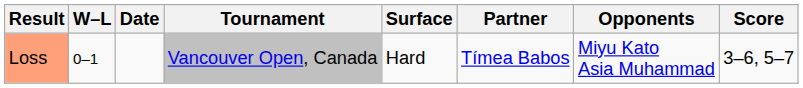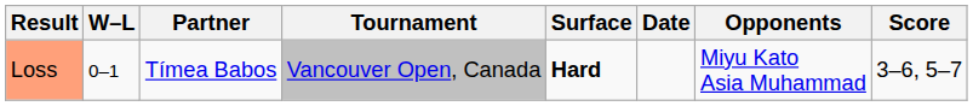 <table class="sortable wikitable">
 <tr>
 <th>Result</th>
 <th class="unsortable">W–L</th>
-<th>Date</th>
+<th>Partner</th>
 <th>Tournament</th>
 <th>Surface</th>
-<th>Partner</th>
+<th>Date</th>
 <th>Opponents</th>
 <th class="unsortable">Score</th>
 </tr>
 <tr>
 <td style="background:#ffa07a;">Loss</td>
 <td><small>0–1</small></td>
+<td> <a href='#'>Tímea Babos</a></td>
+<td style="background:silver;"><a href='#'>Vancouver Open</a>, Canada</td>
+<td><strong>Hard</strong></td>
 <td><a href='#'></a></td>
-<td style="background:silver;"><a href='#'>Vancouver Open</a>, Canada</td>
-<td>Hard</td>
-<td> <a href='#'>Tímea Babos</a></td>
 <td> <a href='#'>Miyu Kato</a> <br>  <a href='#'>Asia Muhammad</a></td>
 <td>3–6, 5–7</td>
 </tr>
 </table>
